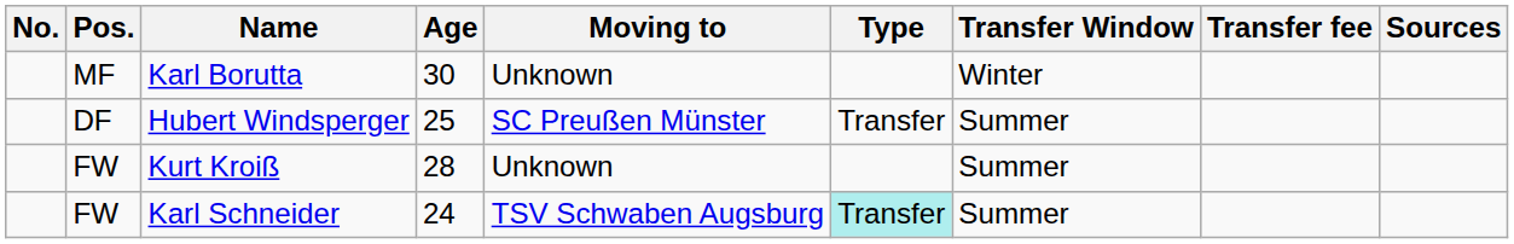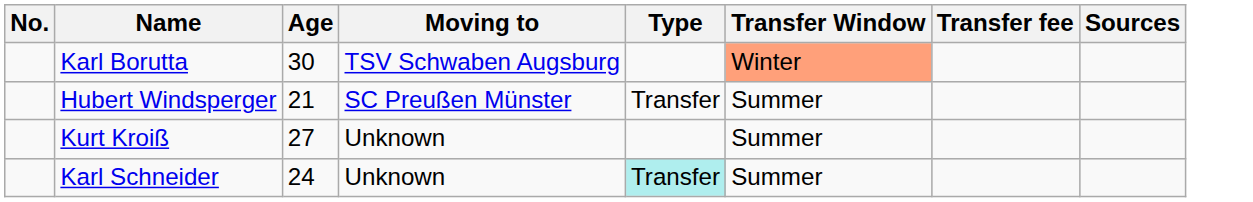 <table class="wikitable">
 <tr>
 <th>No.</th>
-<th>Pos.</th>
 <th>Name</th>
 <th>Age</th>
 <th>Moving to</th>
 <th>Type</th>
 <th>Transfer Window</th>
 <th>Transfer fee</th>
 <th>Sources</th>
 </tr>
 <tr>
 <td></td>
-<td>MF</td>
 <td><a href='#'>Karl Borutta</a></td>
 <td>30</td>
-<td>Unknown</td>
+<td><a href='#'>TSV Schwaben Augsburg</a></td>
 <td></td>
-<td>Winter</td>
+<td style="background: lightsalmon;">Winter</td>
 <td></td>
 <td></td>
 </tr>
 <tr>
 <td></td>
-<td>DF</td>
 <td><a href='#'>Hubert Windsperger</a></td>
-<td>25</td>
+<td>21</td>
 <td><a href='#'>SC Preußen Münster</a></td>
 <td>Transfer</td>
 <td>Summer</td>
 <td></td>
 <td></td>
 </tr>
 <tr>
 <td></td>
-<td>FW</td>
 <td><a href='#'>Kurt Kroiß</a></td>
-<td>28</td>
+<td>27</td>
 <td>Unknown</td>
 <td></td>
 <td>Summer</td>
 <td></td>
 <td></td>
 </tr>
 <tr>
 <td></td>
-<td>FW</td>
 <td><a href='#'>Karl Schneider</a></td>
 <td>24</td>
-<td><a href='#'>TSV Schwaben Augsburg</a></td>
+<td>Unknown</td>
 <td style="background: paleturquoise;">Transfer</td>
 <td>Summer</td>
 <td></td>
 <td></td>
 </tr>
 </table>
